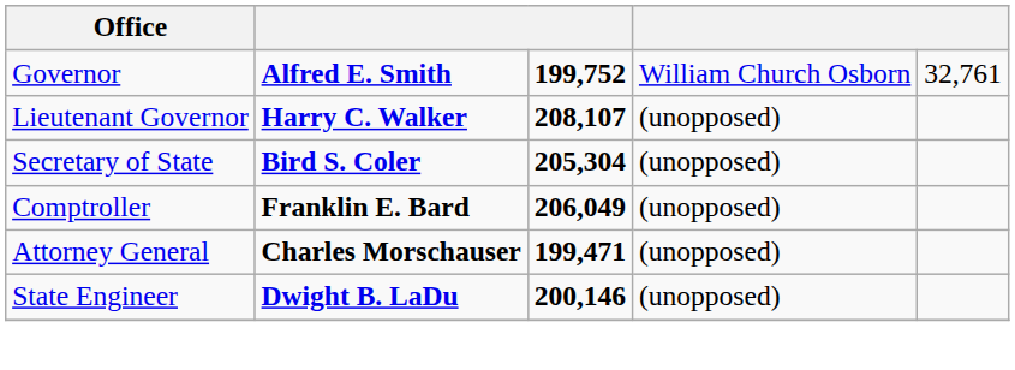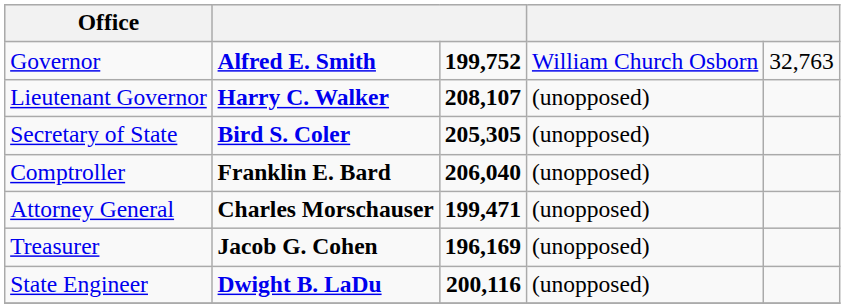 <table class=wikitable>
 <tr bgcolor=lightgrey>
 <th>Office</th>
 <th colspan="2"></th>
 <th colspan="2"></th>
 </tr>
 <tr>
 <td><a href='#'>Governor</a></td>
 <td><strong><a href='#'>Alfred E. Smith</a></strong></td>
 <td align="right"><strong>199,752</strong></td>
 <td><a href='#'>William Church Osborn</a></td>
-<td align="right">32,761</td>
+<td align="right">32,763</td>
 </tr>
 <tr>
 <td><a href='#'>Lieutenant Governor</a></td>
 <td><strong><a href='#'>Harry C. Walker</a></strong></td>
 <td align="right"><strong>208,107</strong></td>
 <td>(unopposed)</td>
 <td align="right"></td>
 </tr>
 <tr>
 <td><a href='#'>Secretary of State</a></td>
 <td><strong><a href='#'>Bird S. Coler</a></strong></td>
-<td align="right"><strong>205,304</strong></td>
+<td align="right"><strong>205,305</strong></td>
 <td>(unopposed)</td>
 <td align="right"></td>
 </tr>
 <tr>
 <td><a href='#'>Comptroller</a></td>
 <td><strong>Franklin E. Bard</strong></td>
-<td align="right"><strong>206,049</strong></td>
+<td align="right"><strong>206,040</strong></td>
 <td>(unopposed)</td>
 <td align="right"></td>
 </tr>
 <tr>
 <td><a href='#'>Attorney General</a></td>
 <td><strong>Charles Morschauser</strong></td>
 <td align="right"><strong>199,471</strong></td>
 <td>(unopposed)</td>
 <td align="right"></td>
 </tr>
 <tr>
+<td><a href='#'>Treasurer</a></td>
+<td><strong>Jacob G. Cohen</strong></td>
+<td align="right"><strong>196,169</strong></td>
+<td>(unopposed)</td>
+<td align="right"></td>
+</tr>
+<tr>
 <td><a href='#'>State Engineer</a></td>
 <td><strong><a href='#'>Dwight B. LaDu</a></strong></td>
-<td align="right"><strong>200,146</strong></td>
+<td align="right"><strong>200,116</strong></td>
 <td>(unopposed)</td>
 <td align="right"></td>
 </tr>
 <tr>
 </tr>
 </table>
